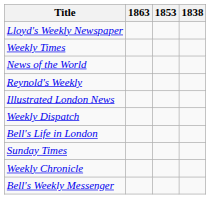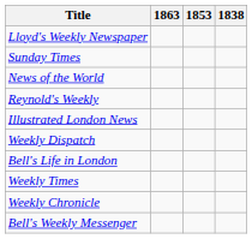 <table class="wikitable sortable">
 <tr>
 <th>Title</th>
 <th>1863</th>
 <th>1853</th>
 <th>1838</th>
 </tr>
 <tr>
 <td><em><a href='#'>Lloyd's Weekly Newspaper</a></em></td>
 <td></td>
 <td></td>
 <td></td>
 </tr>
 <tr>
-<td><em><a href='#'>Weekly Times</a></em></td>
+<td><em><a href='#'>Sunday Times</a></em></td>
 <td></td>
 <td></td>
 <td></td>
 </tr>
 <tr>
 <td><em><a href='#'>News of the World</a></em></td>
 <td></td>
 <td></td>
 <td></td>
 </tr>
 <tr>
 <td><em><a href='#'>Reynold's Weekly</a></em></td>
 <td></td>
 <td></td>
 <td></td>
 </tr>
 <tr>
 <td><em><a href='#'>Illustrated London News</a></em></td>
 <td></td>
 <td></td>
 <td></td>
 </tr>
 <tr>
 <td><em><a href='#'>Weekly Dispatch</a></em></td>
 <td></td>
 <td></td>
 <td></td>
 </tr>
 <tr>
 <td><em><a href='#'>Bell's Life in London</a></em></td>
 <td></td>
 <td></td>
 <td></td>
 </tr>
 <tr>
-<td><em><a href='#'>Sunday Times</a></em></td>
+<td><em><a href='#'>Weekly Times</a></em></td>
 <td></td>
 <td></td>
 <td></td>
 </tr>
 <tr>
 <td><em><a href='#'>Weekly Chronicle</a></em></td>
 <td></td>
 <td></td>
 <td></td>
 </tr>
 <tr>
 <td><em><a href='#'>Bell's Weekly Messenger</a></em></td>
 <td></td>
 <td></td>
 <td></td>
 </tr>
 </table>
